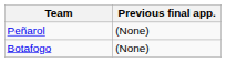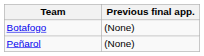 <table class="wikitable">
 <tr>
 <th width=150px>Team</th>
 <th width=150px>Previous final app.</th>
 </tr>
 <tr>
+<td> <a href='#'>Botafogo</a></td>
+<td>(None)</td>
+</tr>
+<tr>
 <td> <a href='#'>Peñarol</a></td>
 <td>(None)</td>
 </tr>
-<tr>
-<td> <a href='#'>Botafogo</a></td>
-<td>(None)</td>
-</tr>
 </table>
